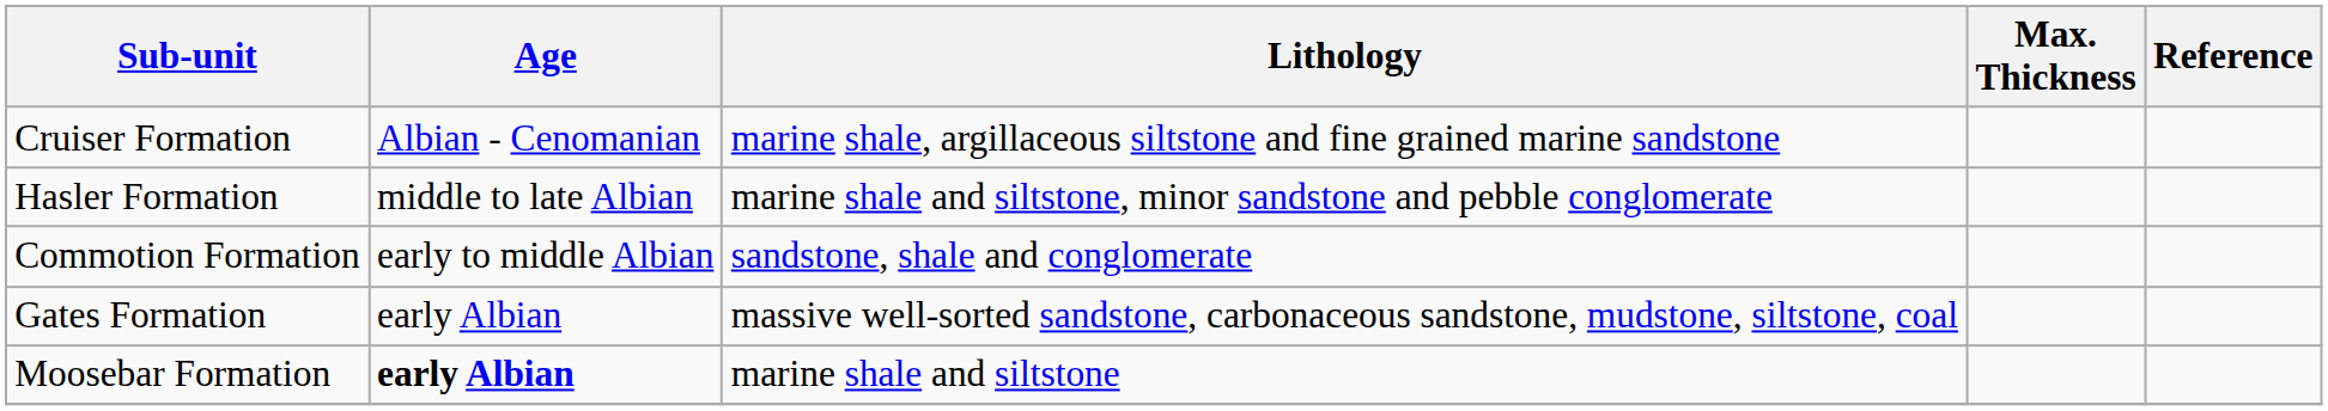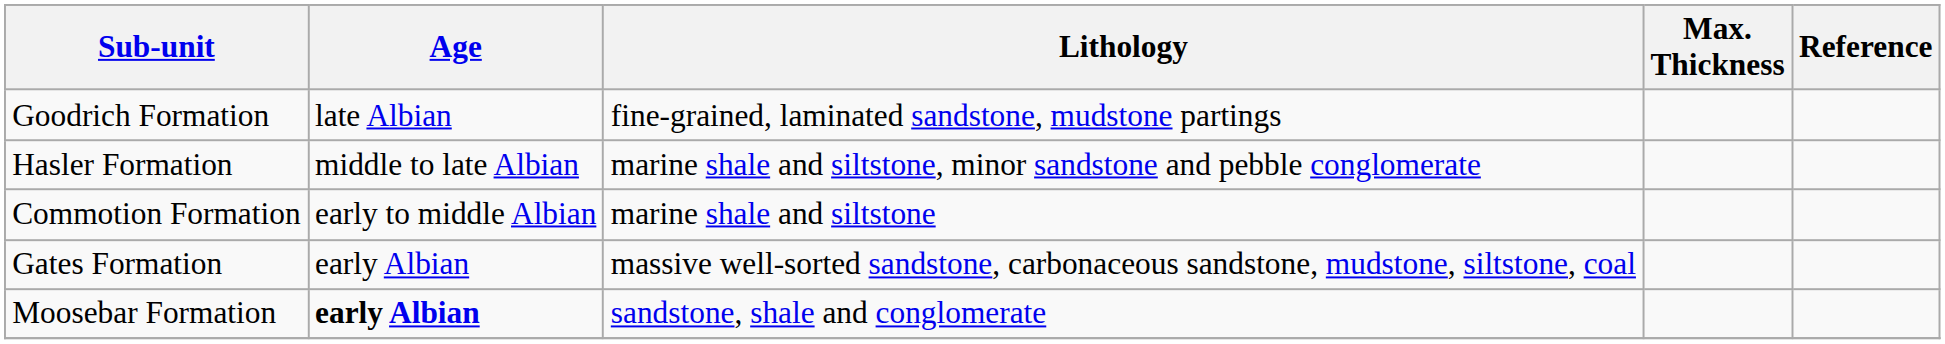 <table class="wikitable">
 <tr>
 <th><a href='#'>Sub-unit</a></th>
 <th><a href='#'>Age</a></th>
 <th>Lithology</th>
 <th>Max.<br>Thickness</th>
 <th>Reference</th>
 </tr>
 <tr>
-<td>Cruiser Formation</td>
-<td><a href='#'>Albian</a> - <a href='#'>Cenomanian</a></td>
-<td><a href='#'>marine</a> <a href='#'>shale</a>, argillaceous <a href='#'>siltstone</a> and fine grained marine <a href='#'>sandstone</a></td>
+<td>Goodrich Formation</td>
+<td>late <a href='#'>Albian</a></td>
+<td>fine-grained, laminated <a href='#'>sandstone</a>, <a href='#'>mudstone</a> partings</td>
 <td></td>
 <td></td>
 </tr>
 <tr>
 <td>Hasler Formation</td>
 <td>middle to late <a href='#'>Albian</a></td>
 <td>marine <a href='#'>shale</a> and <a href='#'>siltstone</a>, minor <a href='#'>sandstone</a> and pebble <a href='#'>conglomerate</a></td>
 <td></td>
 <td></td>
 </tr>
 <tr>
 <td>Commotion Formation</td>
 <td>early to middle <a href='#'>Albian</a></td>
-<td><a href='#'>sandstone</a>, <a href='#'>shale</a> and <a href='#'>conglomerate</a></td>
+<td>marine <a href='#'>shale</a> and <a href='#'>siltstone</a></td>
 <td></td>
 <td></td>
 </tr>
 <tr>
 <td>Gates Formation</td>
 <td>early <a href='#'>Albian</a></td>
 <td>massive well-sorted <a href='#'>sandstone</a>, carbonaceous sandstone, <a href='#'>mudstone</a>, <a href='#'>siltstone</a>, <a href='#'>coal</a></td>
 <td></td>
 <td></td>
 </tr>
 <tr>
 <td>Moosebar Formation</td>
 <td><strong>early <a href='#'>Albian</a></strong></td>
-<td>marine <a href='#'>shale</a> and <a href='#'>siltstone</a></td>
+<td><a href='#'>sandstone</a>, <a href='#'>shale</a> and <a href='#'>conglomerate</a></td>
 <td></td>
 <td></td>
 </tr>
 <tr>
 </tr>
 </table>
